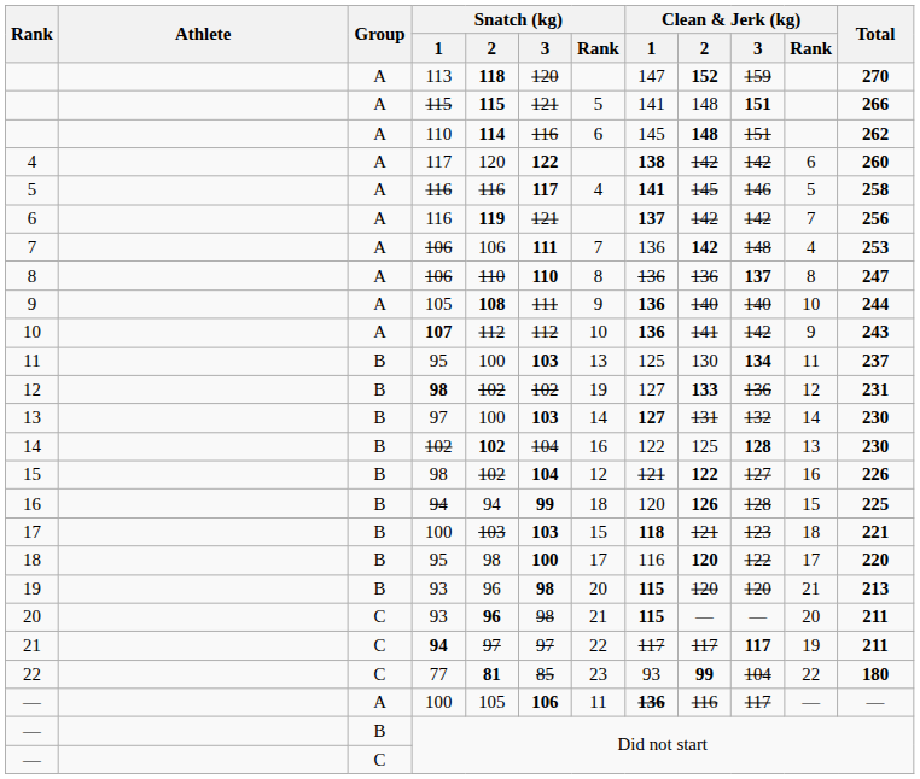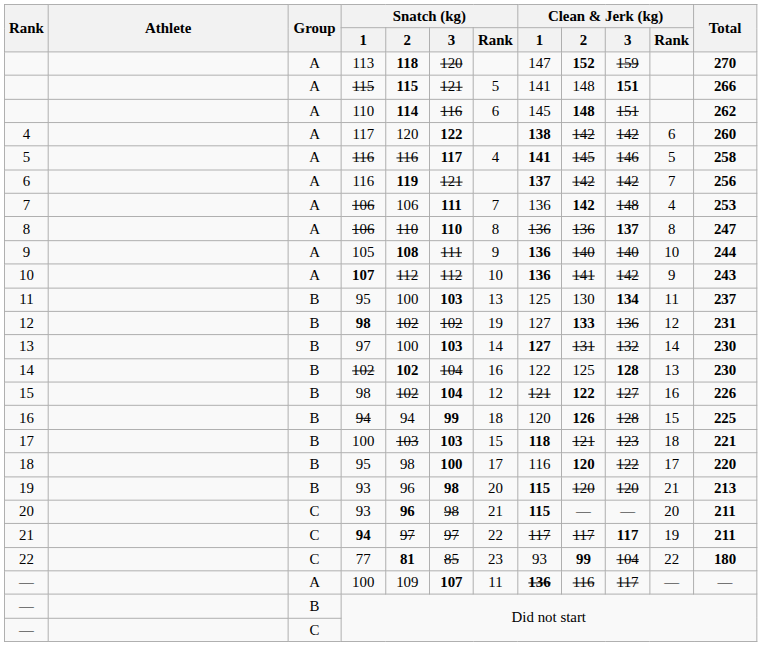 <table class = "wikitable" style="text-align:center;">
 <tr>
 <th rowspan=2 width=40>Rank</th>
 <th rowspan=2 width=250>Athlete</th>
 <th rowspan=2 width=50>Group</th>
 <th colspan=4>Snatch (kg)</th>
 <th colspan=4>Clean & Jerk (kg)</th>
 <th rowspan=2 width=60>Total</th>
 </tr>
 <tr>
 <th width=40>1</th>
 <th width=40>2</th>
 <th width=40>3</th>
 <th width=40>Rank</th>
 <th width=40>1</th>
 <th width=40>2</th>
 <th width=40>3</th>
 <th width=40>Rank</th>
 </tr>
 <tr>
 <td></td>
 <td align=left></td>
 <td>A</td>
 <td>113</td>
 <td><strong>118</strong></td>
 <td><s>120</s></td>
 <td></td>
 <td>147</td>
 <td><strong>152</strong></td>
 <td><s>159</s></td>
 <td></td>
 <td><strong>270</strong></td>
 </tr>
 <tr>
 <td></td>
 <td align=left></td>
 <td>A</td>
 <td><s>115</s></td>
 <td><strong>115</strong></td>
 <td><s>121</s></td>
 <td>5</td>
 <td>141</td>
 <td>148</td>
 <td><strong>151</strong></td>
 <td></td>
 <td><strong>266</strong></td>
 </tr>
 <tr>
 <td></td>
 <td align=left></td>
 <td>A</td>
 <td>110</td>
 <td><strong>114</strong></td>
 <td><s>116</s></td>
 <td>6</td>
 <td>145</td>
 <td><strong>148</strong></td>
 <td><s>151</s></td>
 <td></td>
 <td><strong>262</strong></td>
 </tr>
 <tr>
 <td>4</td>
 <td align=left></td>
 <td>A</td>
 <td>117</td>
 <td>120</td>
 <td><strong>122</strong></td>
 <td></td>
 <td><strong>138</strong></td>
 <td><s>142</s></td>
 <td><s>142</s></td>
 <td>6</td>
 <td><strong>260</strong></td>
 </tr>
 <tr>
 <td>5</td>
 <td align=left></td>
 <td>A</td>
 <td><s>116</s></td>
 <td><s>116</s></td>
 <td><strong>117</strong></td>
 <td>4</td>
 <td><strong>141</strong></td>
 <td><s>145</s></td>
 <td><s>146</s></td>
 <td>5</td>
 <td><strong>258</strong></td>
 </tr>
 <tr>
 <td>6</td>
 <td align=left></td>
 <td>A</td>
 <td>116</td>
 <td><strong>119</strong></td>
 <td><s>121</s></td>
 <td></td>
 <td><strong>137</strong></td>
 <td><s>142</s></td>
 <td><s>142</s></td>
 <td>7</td>
 <td><strong>256</strong></td>
 </tr>
 <tr>
 <td>7</td>
 <td align=left></td>
 <td>A</td>
 <td><s>106</s></td>
 <td>106</td>
 <td><strong>111</strong></td>
 <td>7</td>
 <td>136</td>
 <td><strong>142</strong></td>
 <td><s>148</s></td>
 <td>4</td>
 <td><strong>253</strong></td>
 </tr>
 <tr>
 <td>8</td>
 <td align=left></td>
 <td>A</td>
 <td><s>106</s></td>
 <td><s>110</s></td>
 <td><strong>110</strong></td>
 <td>8</td>
 <td><s>136</s></td>
 <td><s>136</s></td>
 <td><strong>137</strong></td>
 <td>8</td>
 <td><strong>247</strong></td>
 </tr>
 <tr>
 <td>9</td>
 <td align=left></td>
 <td>A</td>
 <td>105</td>
 <td><strong>108</strong></td>
 <td><s>111</s></td>
 <td>9</td>
 <td><strong>136</strong></td>
 <td><s>140</s></td>
 <td><s>140</s></td>
 <td>10</td>
 <td><strong>244</strong></td>
 </tr>
 <tr>
 <td>10</td>
 <td align=left></td>
 <td>A</td>
 <td><strong>107</strong></td>
 <td><s>112</s></td>
 <td><s>112</s></td>
 <td>10</td>
 <td><strong>136</strong></td>
 <td><s>141</s></td>
 <td><s>142</s></td>
 <td>9</td>
 <td><strong>243</strong></td>
 </tr>
 <tr>
 <td>11</td>
 <td align=left></td>
 <td>B</td>
 <td>95</td>
 <td>100</td>
 <td><strong>103</strong></td>
 <td>13</td>
 <td>125</td>
 <td>130</td>
 <td><strong>134</strong></td>
 <td>11</td>
 <td><strong>237</strong></td>
 </tr>
 <tr>
 <td>12</td>
 <td align=left></td>
 <td>B</td>
 <td><strong>98</strong></td>
 <td><s>102</s></td>
 <td><s>102</s></td>
 <td>19</td>
 <td>127</td>
 <td><strong>133</strong></td>
 <td><s>136</s></td>
 <td>12</td>
 <td><strong>231</strong></td>
 </tr>
 <tr>
 <td>13</td>
 <td align=left></td>
 <td>B</td>
 <td>97</td>
 <td>100</td>
 <td><strong>103</strong></td>
 <td>14</td>
 <td><strong>127</strong></td>
 <td><s>131</s></td>
 <td><s>132</s></td>
 <td>14</td>
 <td><strong>230</strong></td>
 </tr>
 <tr>
 <td>14</td>
 <td align=left></td>
 <td>B</td>
 <td><s>102</s></td>
 <td><strong>102</strong></td>
 <td><s>104</s></td>
 <td>16</td>
 <td>122</td>
 <td>125</td>
 <td><strong>128</strong></td>
 <td>13</td>
 <td><strong>230</strong></td>
 </tr>
 <tr>
 <td>15</td>
 <td align=left></td>
 <td>B</td>
 <td>98</td>
 <td><s>102</s></td>
 <td><strong>104</strong></td>
 <td>12</td>
 <td><s>121</s></td>
 <td><strong>122</strong></td>
 <td><s>127</s></td>
 <td>16</td>
 <td><strong>226</strong></td>
 </tr>
 <tr>
 <td>16</td>
 <td align=left></td>
 <td>B</td>
 <td><s>94</s></td>
 <td>94</td>
 <td><strong>99</strong></td>
 <td>18</td>
 <td>120</td>
 <td><strong>126</strong></td>
 <td><s>128</s></td>
 <td>15</td>
 <td><strong>225</strong></td>
 </tr>
 <tr>
 <td>17</td>
 <td align=left></td>
 <td>B</td>
 <td>100</td>
 <td><s>103</s></td>
 <td><strong>103</strong></td>
 <td>15</td>
 <td><strong>118</strong></td>
 <td><s>121</s></td>
 <td><s>123</s></td>
 <td>18</td>
 <td><strong>221</strong></td>
 </tr>
 <tr>
 <td>18</td>
 <td align=left></td>
 <td>B</td>
 <td>95</td>
 <td>98</td>
 <td><strong>100</strong></td>
 <td>17</td>
 <td>116</td>
 <td><strong>120</strong></td>
 <td><s>122</s></td>
 <td>17</td>
 <td><strong>220</strong></td>
 </tr>
 <tr>
 <td>19</td>
 <td align=left></td>
 <td>B</td>
 <td>93</td>
 <td>96</td>
 <td><strong>98</strong></td>
 <td>20</td>
 <td><strong>115</strong></td>
 <td><s>120</s></td>
 <td><s>120</s></td>
 <td>21</td>
 <td><strong>213</strong></td>
 </tr>
 <tr>
 <td>20</td>
 <td align=left></td>
 <td>C</td>
 <td>93</td>
 <td><strong>96</strong></td>
 <td><s>98</s></td>
 <td>21</td>
 <td><strong>115</strong></td>
 <td>—</td>
 <td>—</td>
 <td>20</td>
 <td><strong>211</strong></td>
 </tr>
 <tr>
 <td>21</td>
 <td align=left></td>
 <td>C</td>
 <td><strong>94</strong></td>
 <td><s>97</s></td>
 <td><s>97</s></td>
 <td>22</td>
 <td><s>117</s></td>
 <td><s>117</s></td>
 <td><strong>117</strong></td>
 <td>19</td>
 <td><strong>211</strong></td>
 </tr>
 <tr>
 <td>22</td>
 <td align=left></td>
 <td>C</td>
 <td>77</td>
 <td><strong>81</strong></td>
 <td><s>85</s></td>
 <td>23</td>
 <td>93</td>
 <td><strong>99</strong></td>
 <td><s>104</s></td>
 <td>22</td>
 <td><strong>180</strong></td>
 </tr>
 <tr>
 <td>—</td>
 <td align=left></td>
 <td>A</td>
 <td>100</td>
-<td>105</td>
-<td><strong>106</strong></td>
+<td>109</td>
+<td><strong>107</strong></td>
 <td>11</td>
 <td><strong><s>136</s></strong></td>
 <td><s>116</s></td>
 <td><s>117</s></td>
 <td>—</td>
 <td>—</td>
 </tr>
 <tr>
 <td>—</td>
 <td align=left></td>
 <td>B</td>
 <td colspan=9 rowspan=2>Did not start</td>
 </tr>
 <tr>
 <td>—</td>
 <td align=left></td>
 <td>C</td>
 </tr>
 </table>
